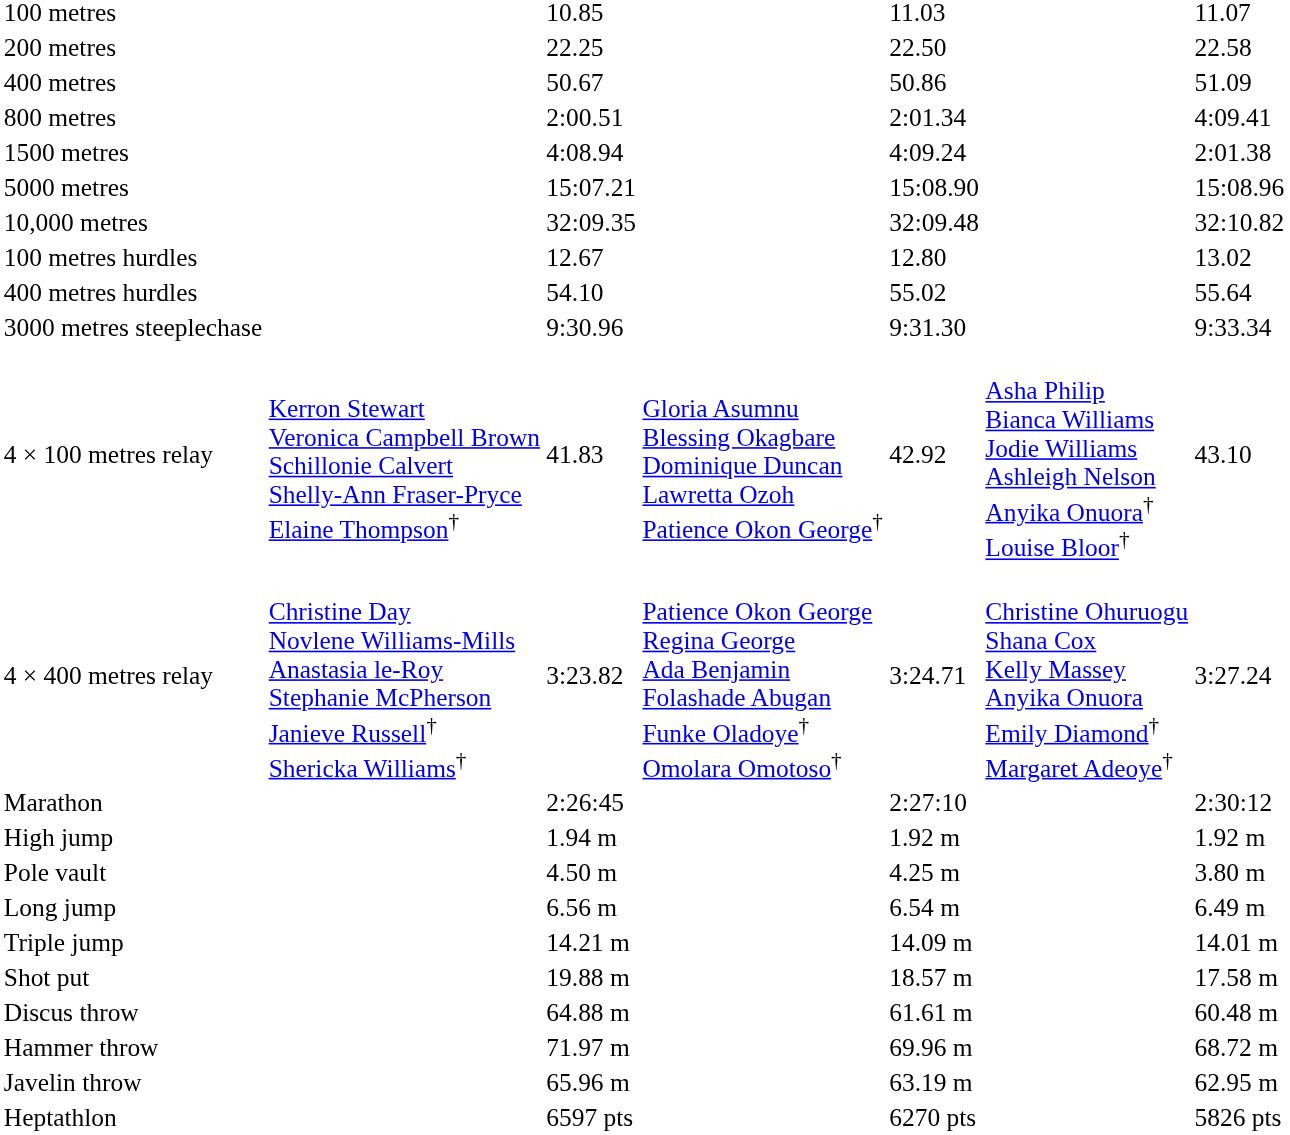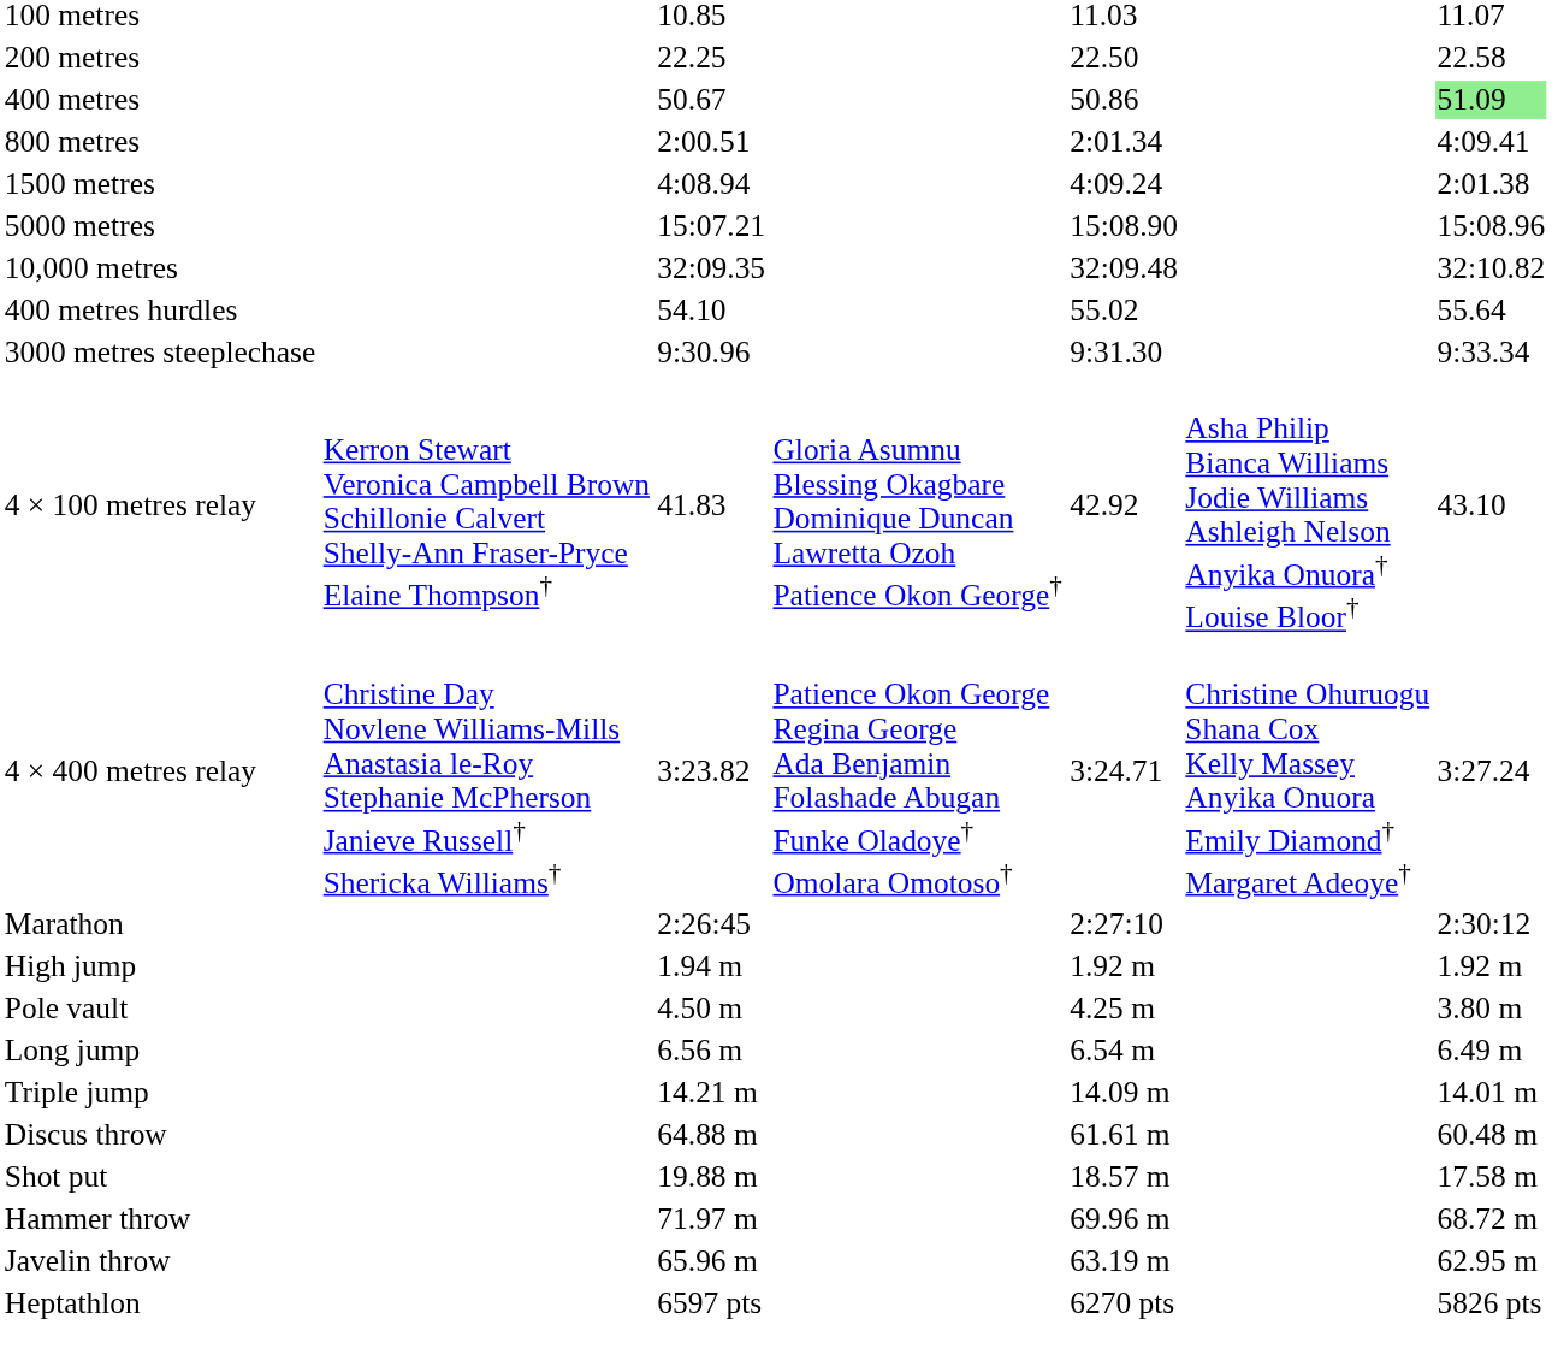 <table>
 <tr>
 <td>100 metres<br></td>
 <td></td>
 <td>10.85<br></td>
 <td></td>
 <td>11.03</td>
 <td></td>
 <td>11.07</td>
 </tr>
 <tr>
 <td>200 metres<br></td>
 <td></td>
 <td>22.25</td>
 <td></td>
 <td>22.50</td>
 <td></td>
 <td>22.58</td>
 </tr>
 <tr>
 <td>400 metres<br></td>
 <td></td>
 <td>50.67</td>
 <td></td>
 <td>50.86</td>
 <td></td>
-<td>51.09</td>
+<td style="background: lightgreen;">51.09</td>
 </tr>
 <tr>
 <td>800 metres<br></td>
 <td></td>
 <td>2:00.51</td>
 <td></td>
 <td>2:01.34</td>
 <td></td>
 <td>4:09.41</td>
 </tr>
 <tr>
 <td>1500 metres<br></td>
 <td></td>
 <td>4:08.94</td>
 <td></td>
 <td>4:09.24</td>
 <td></td>
 <td>2:01.38</td>
 </tr>
 <tr>
 <td>5000 metres<br></td>
 <td></td>
 <td>15:07.21</td>
 <td></td>
 <td>15:08.90</td>
 <td></td>
 <td>15:08.96</td>
 </tr>
 <tr>
 <td>10,000 metres<br></td>
 <td></td>
 <td>32:09.35</td>
 <td></td>
 <td>32:09.48</td>
 <td></td>
 <td>32:10.82</td>
-</tr>
-<tr>
-<td>100 metres hurdles<br></td>
-<td></td>
-<td>12.67</td>
-<td></td>
-<td>12.80</td>
-<td></td>
-<td>13.02</td>
 </tr>
 <tr>
 <td>400 metres hurdles<br></td>
 <td></td>
 <td>54.10</td>
 <td></td>
 <td>55.02</td>
 <td></td>
 <td>55.64</td>
 </tr>
 <tr>
 <td>3000 metres steeplechase<br></td>
 <td></td>
 <td>9:30.96</td>
 <td></td>
 <td>9:31.30</td>
 <td></td>
 <td>9:33.34</td>
 </tr>
 <tr>
 <td>4 × 100 metres relay<br></td>
 <td><br><a href='#'>Kerron Stewart</a><br><a href='#'>Veronica Campbell Brown</a><br><a href='#'>Schillonie Calvert</a><br><a href='#'>Shelly-Ann Fraser-Pryce</a><br><a href='#'>Elaine Thompson</a><sup>†</sup></td>
 <td>41.83 <br></td>
 <td><br><a href='#'>Gloria Asumnu</a><br><a href='#'>Blessing Okagbare</a><br><a href='#'>Dominique Duncan</a><br><a href='#'>Lawretta Ozoh</a><br><a href='#'>Patience Okon George</a><sup>†</sup></td>
 <td>42.92</td>
 <td><br><a href='#'>Asha Philip</a><br><a href='#'>Bianca Williams</a><br><a href='#'>Jodie Williams</a><br><a href='#'>Ashleigh Nelson</a><br><a href='#'>Anyika Onuora</a><sup>†</sup><br><a href='#'>Louise Bloor</a><sup>†</sup></td>
 <td>43.10</td>
 </tr>
 <tr>
 <td>4 × 400 metres relay<br> </td>
 <td><br><a href='#'>Christine Day</a><br><a href='#'>Novlene Williams-Mills</a><br><a href='#'>Anastasia le-Roy</a><br><a href='#'>Stephanie McPherson</a><br><a href='#'>Janieve Russell</a><sup>†</sup><br><a href='#'>Shericka Williams</a><sup>†</sup></td>
 <td>3:23.82 <br></td>
 <td><br><a href='#'>Patience Okon George</a><br><a href='#'>Regina George</a><br><a href='#'>Ada Benjamin</a><br><a href='#'>Folashade Abugan</a><br><a href='#'>Funke Oladoye</a><sup>†</sup><br><a href='#'>Omolara Omotoso</a><sup>†</sup></td>
 <td>3:24.71</td>
 <td><br><a href='#'>Christine Ohuruogu</a><br><a href='#'>Shana Cox</a><br><a href='#'>Kelly Massey</a><br><a href='#'>Anyika Onuora</a><br><a href='#'>Emily Diamond</a><sup>†</sup><br><a href='#'>Margaret Adeoye</a><sup>†</sup></td>
 <td>3:27.24</td>
 </tr>
 <tr>
 <td>Marathon<br></td>
 <td></td>
 <td>2:26:45</td>
 <td></td>
 <td>2:27:10</td>
 <td></td>
 <td>2:30:12<br></td>
 </tr>
 <tr>
 <td>High jump<br></td>
 <td></td>
 <td>1.94 m</td>
 <td></td>
 <td>1.92 m <br></td>
 <td></td>
 <td>1.92 m</td>
 </tr>
 <tr>
 <td>Pole vault<br></td>
 <td></td>
 <td>4.50 m</td>
 <td></td>
 <td>4.25 m</td>
 <td><br></td>
 <td>3.80 m</td>
 </tr>
 <tr>
 <td>Long jump<br></td>
 <td></td>
 <td>6.56 m</td>
 <td></td>
 <td>6.54 m</td>
 <td></td>
 <td>6.49 m</td>
 </tr>
 <tr>
 <td>Triple jump<br></td>
 <td></td>
 <td>14.21 m</td>
 <td></td>
 <td>14.09 m</td>
 <td></td>
 <td>14.01 m</td>
 </tr>
 <tr>
+<td>Discus throw<br></td>
+<td></td>
+<td>64.88 m</td>
+<td></td>
+<td>61.61 m</td>
+<td></td>
+<td>60.48 m</td>
+</tr>
+<tr>
 <td>Shot put<br></td>
 <td></td>
 <td>19.88 m</td>
 <td></td>
 <td>18.57 m</td>
 <td></td>
 <td>17.58 m</td>
-</tr>
-<tr>
-<td>Discus throw<br></td>
-<td></td>
-<td>64.88 m</td>
-<td></td>
-<td>61.61 m</td>
-<td></td>
-<td>60.48 m</td>
 </tr>
 <tr>
 <td>Hammer throw<br></td>
 <td></td>
 <td>71.97 m<br></td>
 <td></td>
 <td>69.96 m</td>
 <td></td>
 <td>68.72 m</td>
 </tr>
 <tr>
 <td>Javelin throw<br></td>
 <td></td>
 <td>65.96 m </td>
 <td></td>
 <td>63.19 m</td>
 <td></td>
 <td>62.95 m</td>
 </tr>
 <tr>
 <td>Heptathlon<br></td>
 <td></td>
 <td>6597 pts</td>
 <td></td>
 <td>6270 pts</td>
 <td></td>
 <td>5826 pts</td>
 </tr>
 </table>
